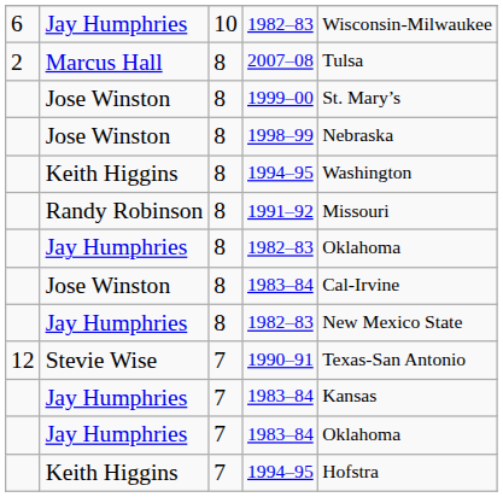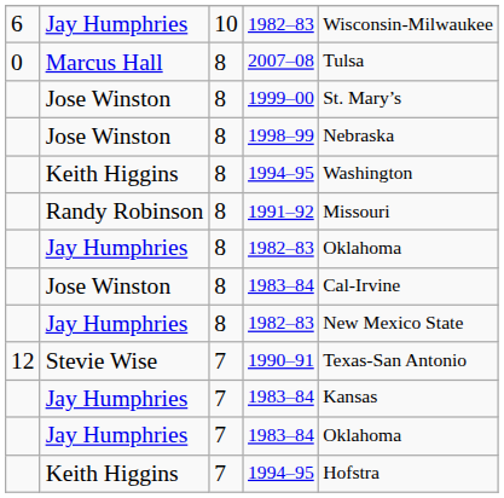 <table class="wikitable">
 <tr>
 </tr>
 <tr>
 <td>6</td>
 <td><a href='#'>Jay Humphries</a></td>
 <td>10</td>
 <td style="font-size:80%;"><a href='#'>1982–83</a></td>
 <td style="font-size:80%;">Wisconsin-Milwaukee</td>
 </tr>
 <tr>
-<td>2</td>
+<td>0</td>
 <td><a href='#'>Marcus Hall</a></td>
 <td>8</td>
 <td style="font-size:80%;"><a href='#'>2007–08</a></td>
 <td style="font-size:80%;">Tulsa</td>
 </tr>
 <tr>
 <td></td>
 <td>Jose Winston</td>
 <td>8</td>
 <td style="font-size:80%;"><a href='#'>1999–00</a></td>
 <td style="font-size:80%;">St. Mary’s</td>
 </tr>
 <tr>
 <td></td>
 <td>Jose Winston</td>
 <td>8</td>
 <td style="font-size:80%;"><a href='#'>1998–99</a></td>
 <td style="font-size:80%;">Nebraska</td>
 </tr>
 <tr>
 <td></td>
 <td>Keith Higgins</td>
 <td>8</td>
 <td style="font-size:80%;"><a href='#'>1994–95</a></td>
 <td style="font-size:80%;">Washington</td>
 </tr>
 <tr>
 <td></td>
 <td>Randy Robinson</td>
 <td>8</td>
 <td style="font-size:80%;"><a href='#'>1991–92</a></td>
 <td style="font-size:80%;">Missouri</td>
 </tr>
 <tr>
 <td></td>
 <td><a href='#'>Jay Humphries</a></td>
 <td>8</td>
 <td style="font-size:80%;"><a href='#'>1982–83</a></td>
 <td style="font-size:80%;">Oklahoma</td>
 </tr>
 <tr>
 <td></td>
 <td>Jose Winston</td>
 <td>8</td>
 <td style="font-size:80%;"><a href='#'>1983–84</a></td>
 <td style="font-size:80%;">Cal-Irvine</td>
 </tr>
 <tr>
 <td></td>
 <td><a href='#'>Jay Humphries</a></td>
 <td>8</td>
 <td style="font-size:80%;"><a href='#'>1982–83</a></td>
 <td style="font-size:80%;">New Mexico State</td>
 </tr>
 <tr>
 <td>12</td>
 <td>Stevie Wise</td>
 <td>7</td>
 <td style="font-size:80%;"><a href='#'>1990–91</a></td>
 <td style="font-size:80%;">Texas-San Antonio</td>
 </tr>
 <tr>
 <td></td>
 <td><a href='#'>Jay Humphries</a></td>
 <td>7</td>
 <td style="font-size:80%;"><a href='#'>1983–84</a></td>
 <td style="font-size:80%;">Kansas</td>
 </tr>
 <tr>
 <td></td>
 <td><a href='#'>Jay Humphries</a></td>
 <td>7</td>
 <td style="font-size:80%;"><a href='#'>1983–84</a></td>
 <td style="font-size:80%;">Oklahoma</td>
 </tr>
 <tr>
 <td></td>
 <td>Keith Higgins</td>
 <td>7</td>
 <td style="font-size:80%;"><a href='#'>1994–95</a></td>
 <td style="font-size:80%;">Hofstra</td>
 </tr>
 </table>
